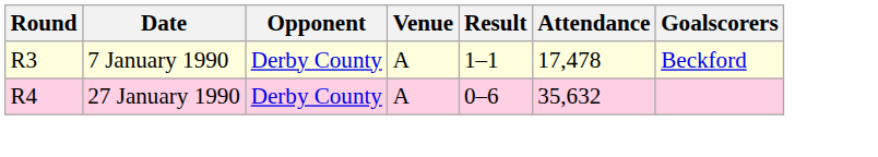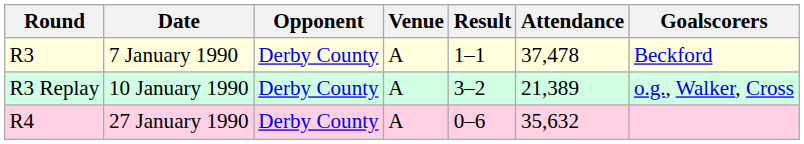 <table class="wikitable">
 <tr>
 <th>Round</th>
 <th>Date</th>
 <th>Opponent</th>
 <th>Venue</th>
 <th>Result</th>
 <th>Attendance</th>
 <th>Goalscorers</th>
 </tr>
 <tr style="background-color: #ffffdd;">
 <td>R3</td>
 <td>7 January 1990</td>
 <td><a href='#'>Derby County</a></td>
 <td>A</td>
 <td>1–1</td>
-<td>17,478</td>
+<td>37,478</td>
 <td><a href='#'>Beckford</a></td>
+</tr>
+<tr style="background-color: #d0ffe3;">
+<td>R3 Replay</td>
+<td>10 January 1990</td>
+<td><a href='#'>Derby County</a></td>
+<td>A</td>
+<td>3–2</td>
+<td>21,389</td>
+<td><a href='#'>o.g.</a>, <a href='#'>Walker</a>, <a href='#'>Cross</a></td>
 </tr>
 <tr style="background-color: #ffd0e3;">
 <td>R4</td>
 <td>27 January 1990</td>
 <td><a href='#'>Derby County</a></td>
 <td>A</td>
 <td>0–6</td>
 <td>35,632</td>
 <td></td>
 </tr>
 </table>
